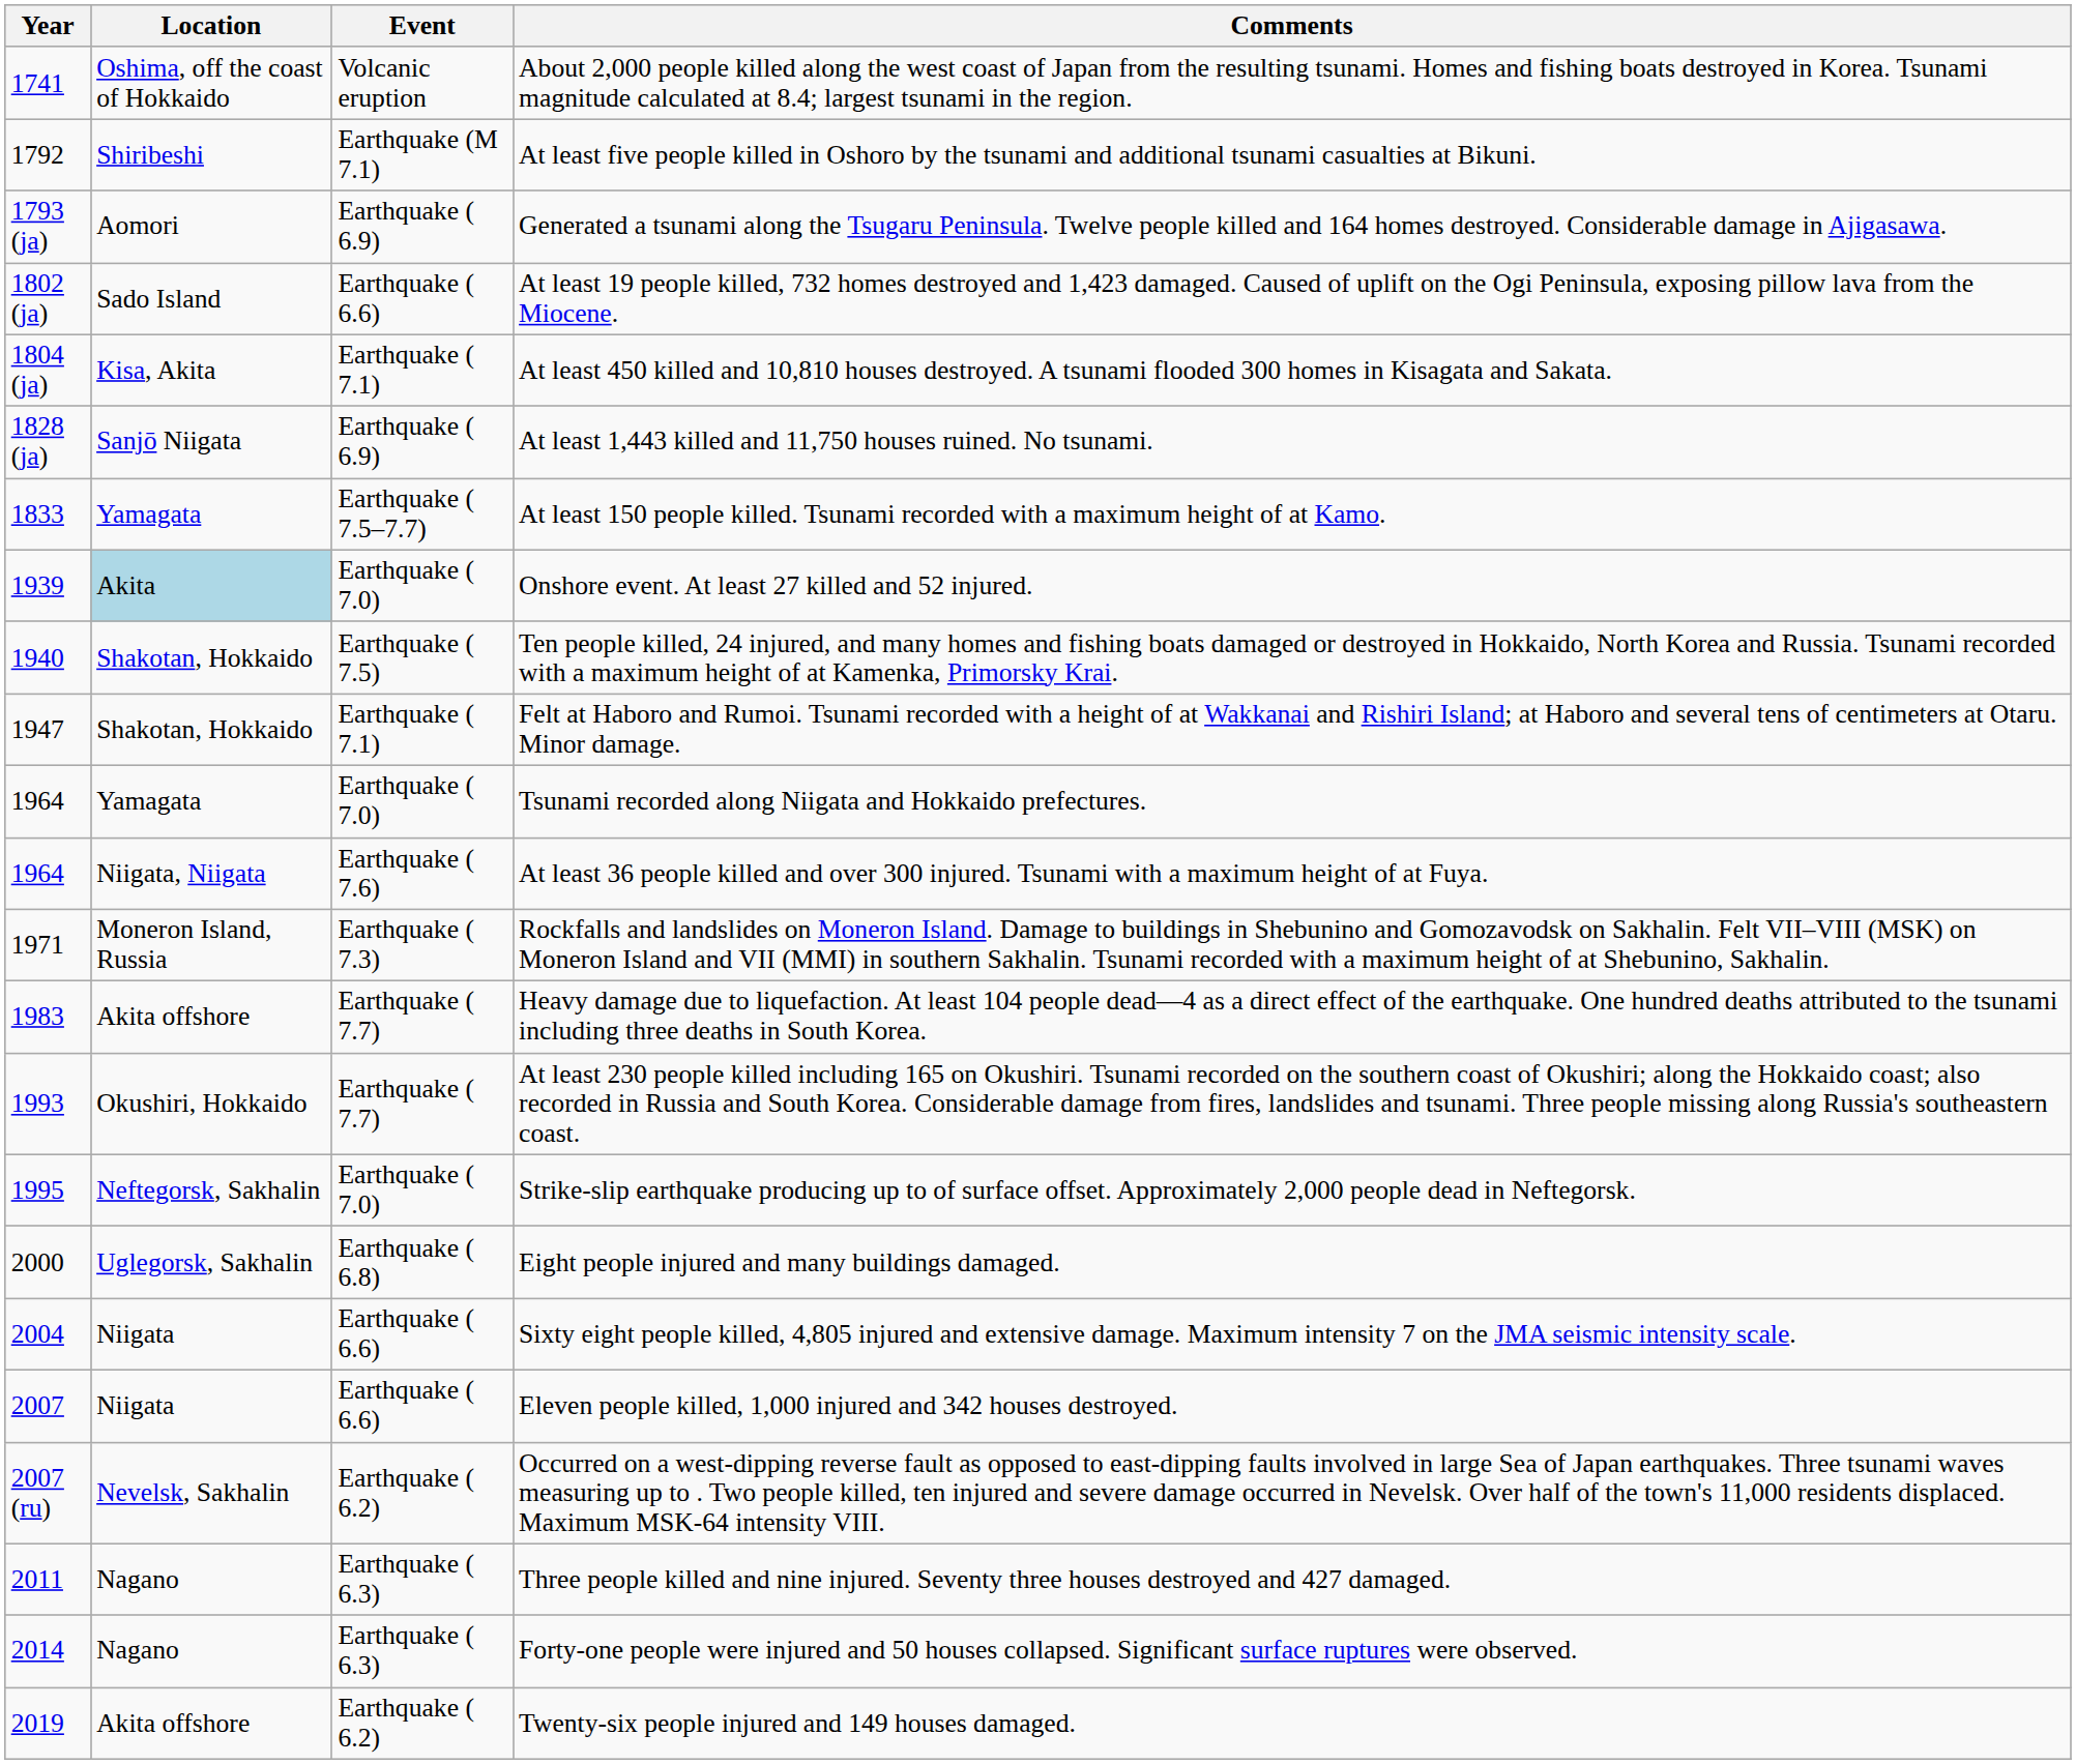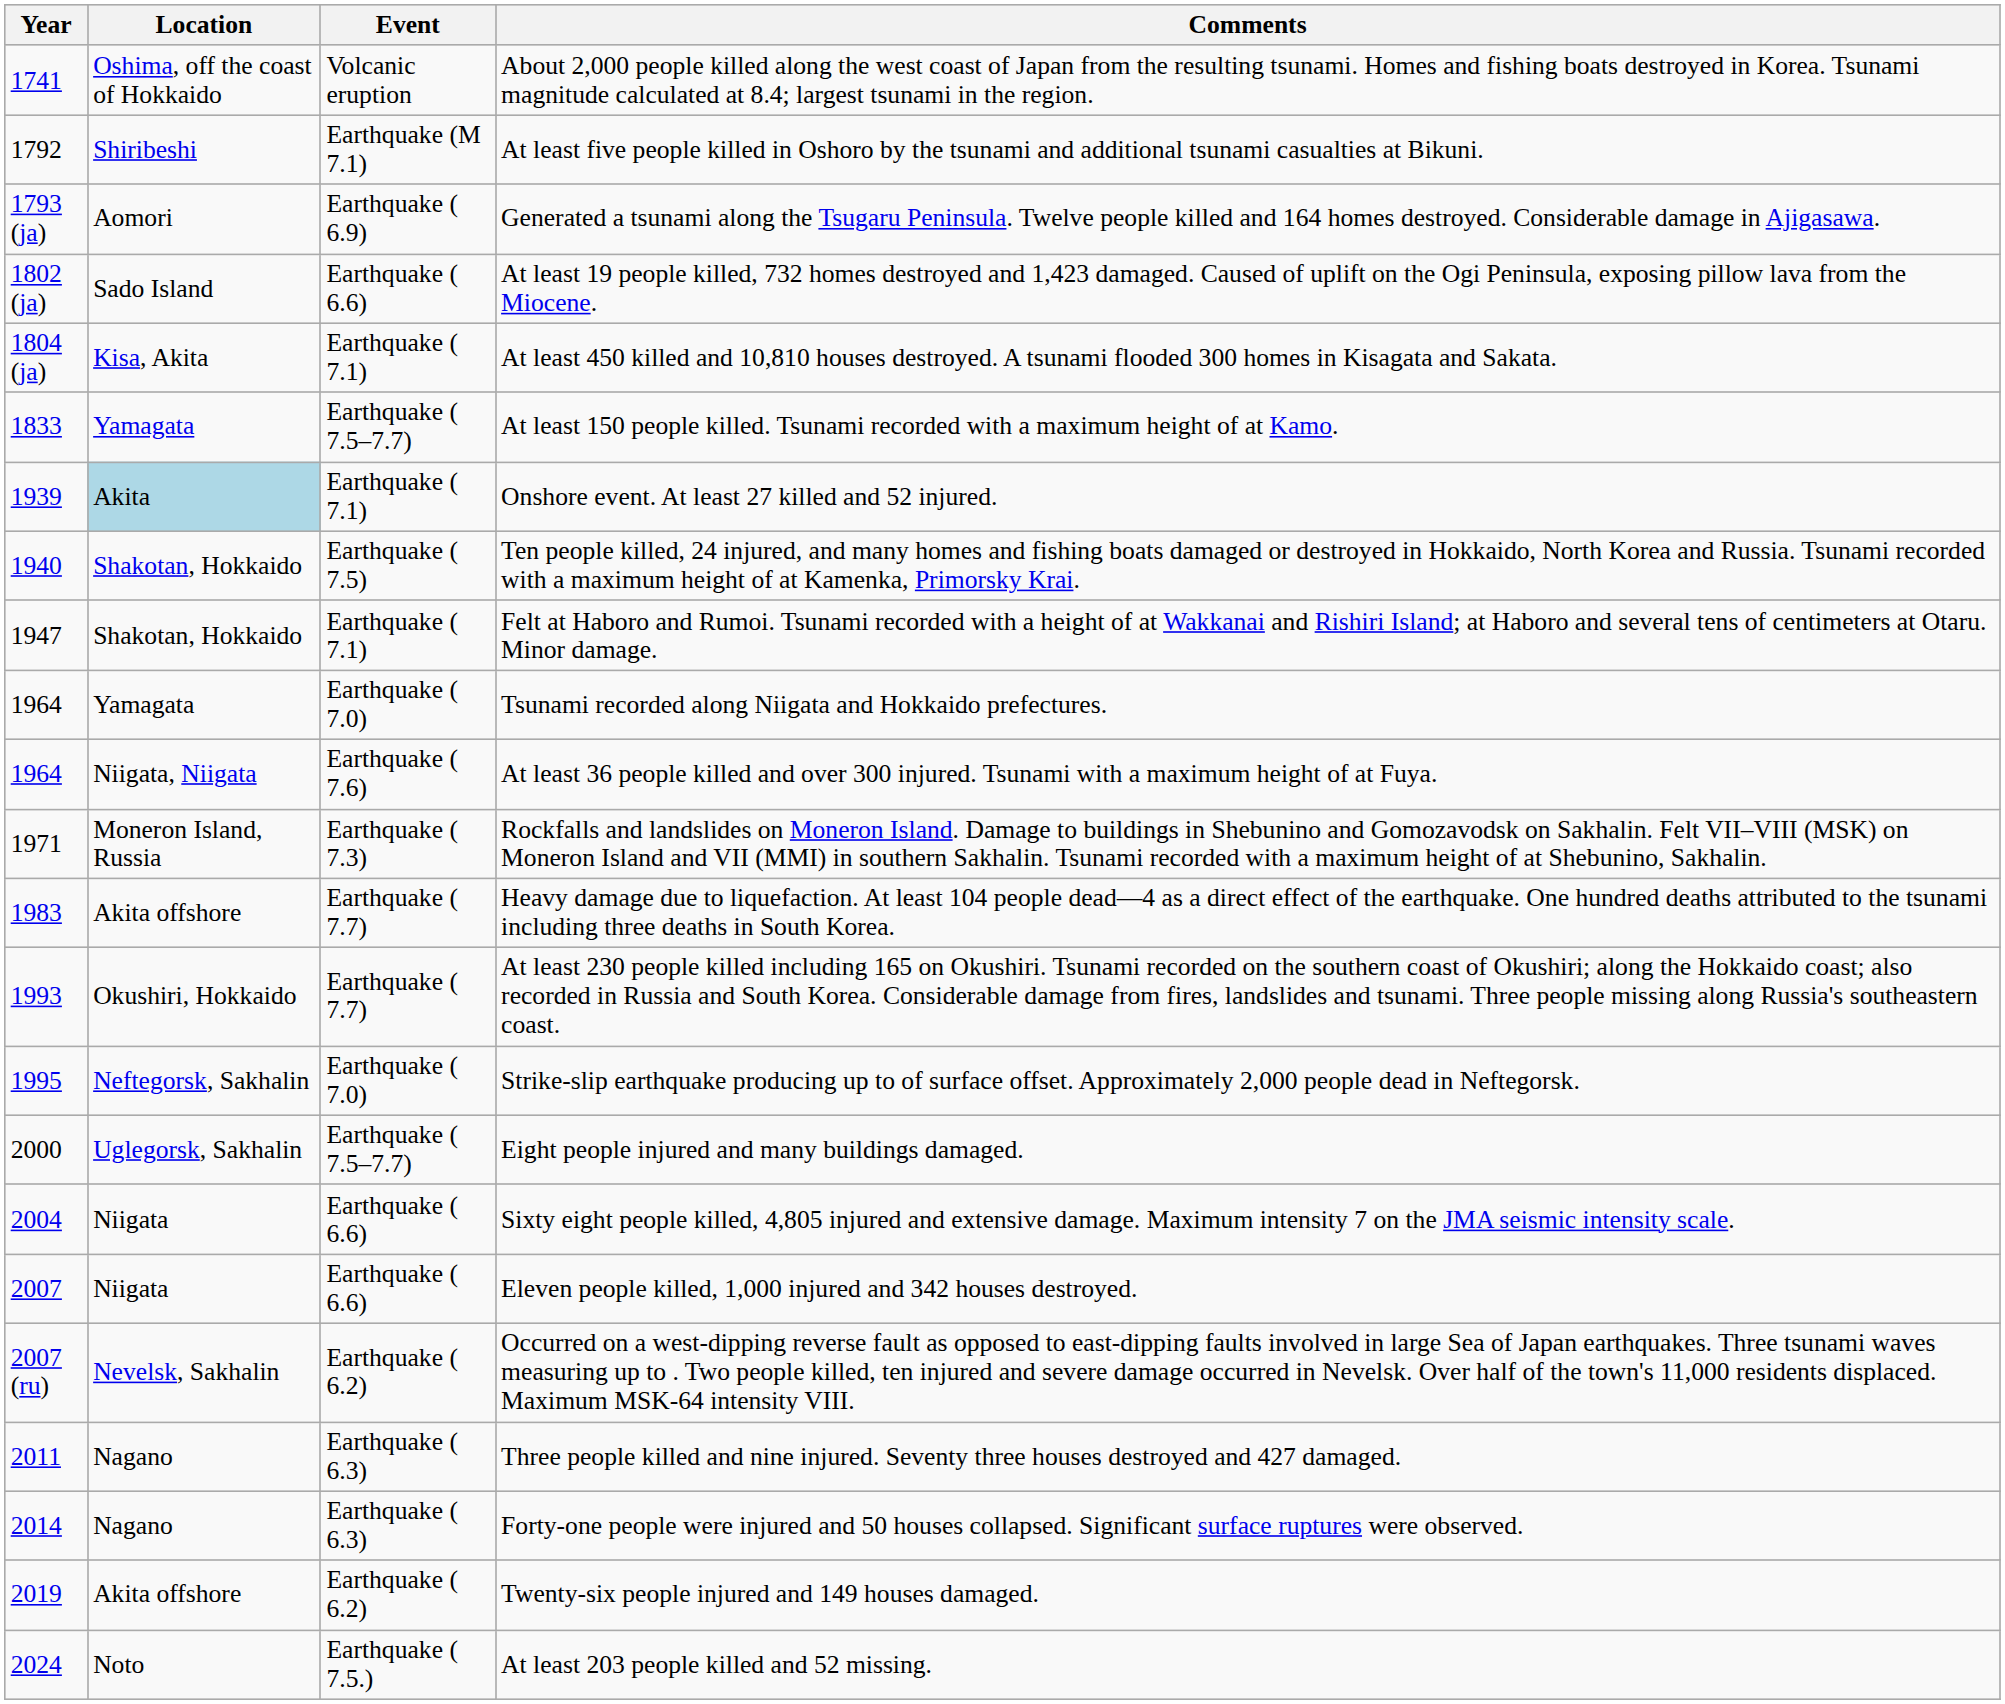 <table class="wikitable">
 <tr>
 <th>Year</th>
 <th>Location</th>
 <th>Event</th>
 <th>Comments</th>
 </tr>
 <tr>
 <td><a href='#'>1741</a></td>
 <td><a href='#'>Oshima</a>, off the coast of Hokkaido</td>
 <td>Volcanic eruption</td>
 <td>About 2,000 people killed along the west coast of Japan from the resulting tsunami. Homes and fishing boats destroyed in Korea. Tsunami magnitude calculated at  8.4; largest tsunami in the region.</td>
 </tr>
 <tr>
 <td>1792</td>
 <td><a href='#'>Shiribeshi</a></td>
 <td>Earthquake (M 7.1)</td>
 <td>At least five people killed in Oshoro by the tsunami and additional tsunami casualties at Bikuni.</td>
 </tr>
 <tr>
 <td><a href='#'>1793</a> (<a href='#'>ja</a>)</td>
 <td>Aomori</td>
 <td>Earthquake ( 6.9)</td>
 <td>Generated a tsunami along the <a href='#'>Tsugaru Peninsula</a>. Twelve people killed and 164 homes destroyed. Considerable damage in <a href='#'>Ajigasawa</a>.</td>
 </tr>
 <tr>
 <td><a href='#'>1802</a> (<a href='#'>ja</a>)</td>
 <td>Sado Island</td>
 <td>Earthquake ( 6.6)</td>
 <td>At least 19 people killed, 732 homes destroyed and 1,423 damaged. Caused  of uplift on the Ogi Peninsula, exposing pillow lava from the <a href='#'>Miocene</a>.</td>
 </tr>
 <tr>
 <td><a href='#'>1804</a> (<a href='#'>ja</a>)</td>
 <td><a href='#'>Kisa</a>, Akita</td>
 <td>Earthquake ( 7.1)</td>
 <td>At least 450 killed and 10,810 houses destroyed. A  tsunami flooded 300 homes in Kisagata and Sakata.</td>
 </tr>
 <tr>
-<td><a href='#'>1828</a> (<a href='#'>ja</a>)</td>
-<td><a href='#'>Sanjō</a> Niigata</td>
-<td>Earthquake ( 6.9)</td>
-<td>At least 1,443 killed and 11,750 houses ruined. No tsunami.</td>
-</tr>
-<tr>
 <td><a href='#'>1833</a></td>
 <td><a href='#'>Yamagata</a></td>
 <td>Earthquake ( 7.5–7.7)</td>
 <td>At least 150 people killed. Tsunami recorded with a maximum height of  at <a href='#'>Kamo</a>.</td>
 </tr>
 <tr>
 <td><a href='#'>1939</a></td>
 <td style="background: lightblue;">Akita</td>
-<td>Earthquake ( 7.0)</td>
+<td>Earthquake ( 7.1)</td>
 <td>Onshore event. At least 27 killed and 52 injured.</td>
 </tr>
 <tr>
 <td><a href='#'>1940</a></td>
 <td><a href='#'>Shakotan</a>, Hokkaido</td>
 <td>Earthquake ( 7.5)</td>
 <td>Ten people killed, 24 injured, and many homes and fishing boats damaged or destroyed in Hokkaido, North Korea and Russia. Tsunami recorded with a maximum height of  at Kamenka, <a href='#'>Primorsky Krai</a>.</td>
 </tr>
 <tr>
 <td>1947</td>
 <td>Shakotan, Hokkaido</td>
 <td>Earthquake ( 7.1)</td>
 <td>Felt at Haboro and Rumoi. Tsunami recorded with a height of  at <a href='#'>Wakkanai</a> and <a href='#'>Rishiri Island</a>;  at Haboro and several tens of centimeters at Otaru. Minor damage.</td>
 </tr>
 <tr>
 <td>1964</td>
 <td>Yamagata</td>
 <td>Earthquake ( 7.0)</td>
 <td>Tsunami recorded  along Niigata and Hokkaido prefectures.</td>
 </tr>
 <tr>
 <td><a href='#'>1964</a></td>
 <td>Niigata, <a href='#'>Niigata</a></td>
 <td>Earthquake ( 7.6)</td>
 <td>At least 36 people killed and over 300 injured. Tsunami with a maximum height of  at Fuya.</td>
 </tr>
 <tr>
 <td>1971</td>
 <td>Moneron Island, Russia</td>
 <td>Earthquake ( 7.3)</td>
 <td>Rockfalls and landslides on <a href='#'>Moneron Island</a>. Damage to buildings in Shebunino and Gomozavodsk on Sakhalin. Felt VII–VIII (MSK) on Moneron Island and VII (MMI) in southern Sakhalin. Tsunami recorded with a maximum height of  at Shebunino, Sakhalin.</td>
 </tr>
 <tr>
 <td><a href='#'>1983</a></td>
 <td>Akita offshore</td>
 <td>Earthquake ( 7.7)</td>
 <td>Heavy damage due to liquefaction. At least 104 people dead—4 as a direct effect of the earthquake. One hundred deaths attributed to the tsunami including three deaths in South Korea.</td>
 </tr>
 <tr>
 <td><a href='#'>1993</a></td>
 <td>Okushiri, Hokkaido</td>
 <td>Earthquake ( 7.7)</td>
 <td>At least 230 people killed including 165 on Okushiri. Tsunami recorded  on the southern coast of Okushiri;  along the Hokkaido coast; also recorded in Russia and South Korea. Considerable damage from fires, landslides and tsunami. Three people missing along Russia's southeastern coast.</td>
 </tr>
 <tr>
 <td><a href='#'>1995</a></td>
 <td><a href='#'>Neftegorsk</a>, Sakhalin</td>
 <td>Earthquake ( 7.0)</td>
 <td>Strike-slip earthquake producing up to  of surface offset. Approximately 2,000 people dead in Neftegorsk.</td>
 </tr>
 <tr>
 <td>2000</td>
 <td><a href='#'>Uglegorsk</a>, Sakhalin</td>
-<td>Earthquake ( 6.8)</td>
+<td>Earthquake ( 7.5–7.7)</td>
 <td>Eight people injured and many buildings damaged.</td>
 </tr>
 <tr>
 <td><a href='#'>2004</a></td>
 <td>Niigata</td>
 <td>Earthquake ( 6.6)</td>
 <td>Sixty eight people killed, 4,805 injured and extensive damage. Maximum intensity 7 on the <a href='#'>JMA seismic intensity scale</a>.</td>
 </tr>
 <tr>
 <td><a href='#'>2007</a></td>
 <td>Niigata</td>
 <td>Earthquake ( 6.6)</td>
 <td>Eleven people killed, 1,000 injured and 342 houses destroyed.</td>
 </tr>
 <tr>
 <td><a href='#'>2007</a> (<a href='#'>ru</a>)</td>
 <td><a href='#'>Nevelsk</a>, Sakhalin</td>
 <td>Earthquake ( 6.2)</td>
 <td>Occurred on a west-dipping reverse fault as opposed to east-dipping faults involved in large Sea of Japan earthquakes. Three tsunami waves measuring up to . Two people killed, ten injured and severe damage occurred in Nevelsk. Over half of the town's 11,000 residents displaced. Maximum MSK-64 intensity VIII.</td>
 </tr>
 <tr>
 <td><a href='#'>2011</a></td>
 <td>Nagano</td>
 <td>Earthquake ( 6.3)</td>
 <td>Three people killed and nine injured. Seventy three houses destroyed and 427 damaged.</td>
 </tr>
 <tr>
 <td><a href='#'>2014</a></td>
 <td>Nagano</td>
 <td>Earthquake ( 6.3)</td>
 <td>Forty-one people were injured and 50 houses collapsed. Significant <a href='#'>surface ruptures</a> were observed.</td>
 </tr>
 <tr>
 <td><a href='#'>2019</a></td>
 <td>Akita offshore</td>
 <td>Earthquake ( 6.2)</td>
 <td>Twenty-six people injured and 149 houses damaged.</td>
 </tr>
+<tr>
+<td><a href='#'>2024</a></td>
+<td>Noto</td>
+<td>Earthquake ( 7.5.)</td>
+<td>At least 203 people killed and 52 missing.</td>
+</tr>
 </table>
